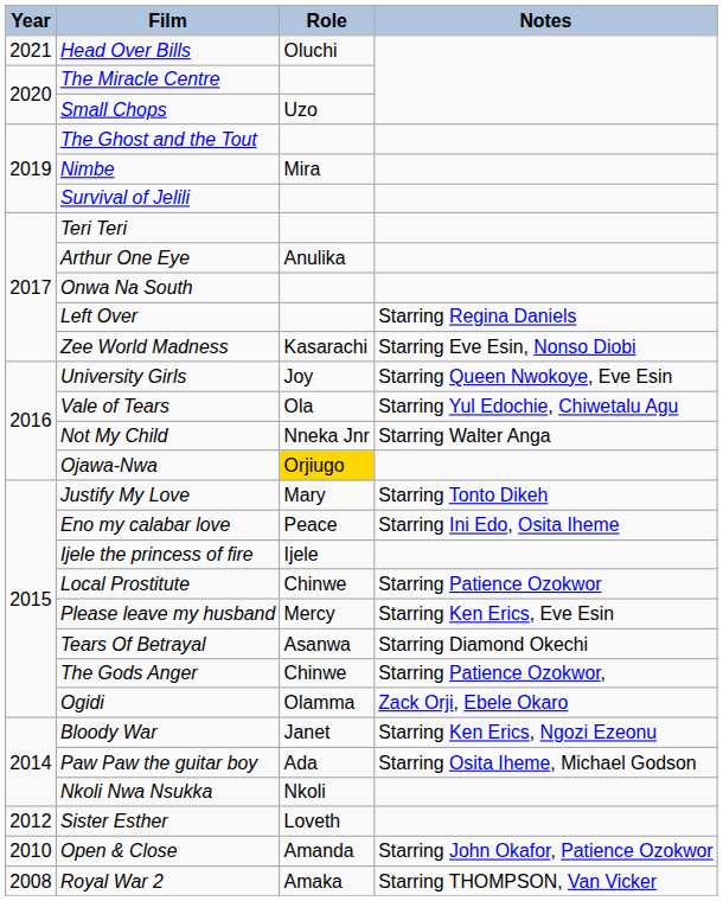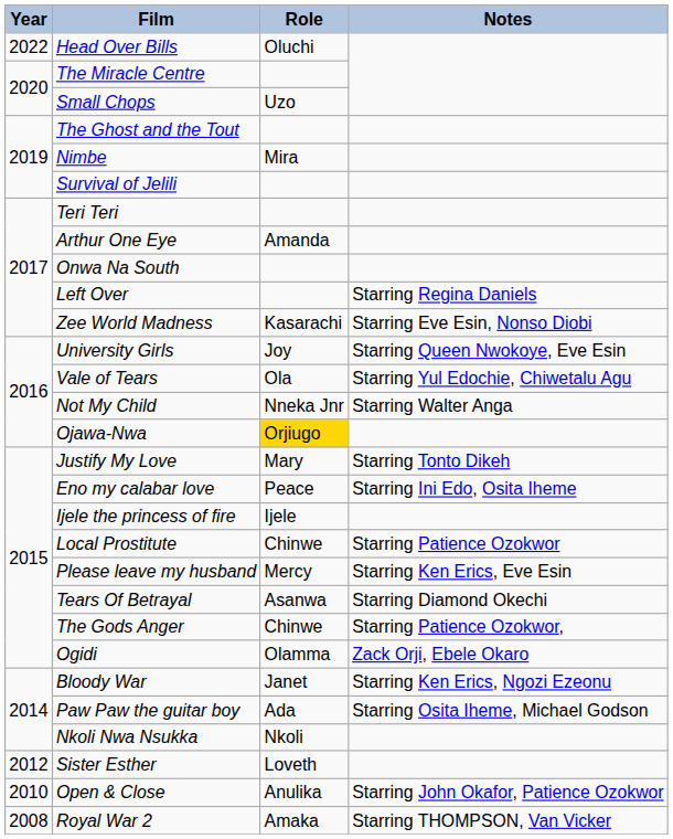 <table class="wikitable" style="font-size:90%;">
 <tr>
 <th style="background:#B0C4DE;">Year</th>
 <th style="background:#B0C4DE;">Film</th>
 <th style="background:#B0C4DE;">Role</th>
 <th style="background:#B0C4DE;">Notes</th>
 </tr>
 <tr>
-<td>2021</td>
+<td>2022</td>
 <td><a href='#'><em>Head Over Bills</em></a></td>
 <td>Oluchi</td>
 </tr>
 <tr>
 <td rowspan="2">2020</td>
 <td><em><a href='#'>The Miracle Centre</a></em></td>
 <td></td>
 </tr>
 <tr>
 <td><em><a href='#'>Small Chops</a></em></td>
 <td>Uzo</td>
 </tr>
 <tr>
 <td rowspan="3">2019</td>
 <td><em><a href='#'>The Ghost and the Tout</a></em></td>
 <td></td>
 <td></td>
 </tr>
 <tr>
 <td><em><a href='#'>Nimbe</a></em></td>
 <td>Mira</td>
 <td></td>
 </tr>
 <tr>
 <td><a href='#'><em>Survival of Jelili</em></a></td>
 <td></td>
 <td></td>
 </tr>
 <tr>
 <td rowspan="5">2017</td>
 <td><em>Teri Teri</em></td>
 <td></td>
 <td></td>
 </tr>
 <tr>
 <td><em>Arthur One Eye</em></td>
-<td>Anulika</td>
+<td>Amanda</td>
 <td></td>
 </tr>
 <tr>
 <td><em>Onwa Na South</em></td>
 <td></td>
 <td></td>
 </tr>
 <tr>
 <td><em>Left Over</em></td>
 <td></td>
 <td>Starring <a href='#'>Regina Daniels</a></td>
 </tr>
 <tr>
 <td><em>Zee World Madness</em></td>
 <td>Kasarachi</td>
 <td>Starring Eve Esin, <a href='#'>Nonso Diobi</a></td>
 </tr>
 <tr>
 <td rowspan="4">2016</td>
 <td><em>University Girls</em></td>
 <td>Joy</td>
 <td>Starring <a href='#'>Queen Nwokoye</a>, Eve Esin</td>
 </tr>
 <tr>
 <td><em>Vale of Tears</em></td>
 <td>Ola</td>
 <td>Starring <a href='#'>Yul Edochie</a>, <a href='#'>Chiwetalu Agu</a></td>
 </tr>
 <tr>
 <td><em>Not My Child</em></td>
 <td>Nneka Jnr</td>
 <td>Starring Walter Anga</td>
 </tr>
 <tr>
 <td><em>Ojawa-Nwa</em></td>
 <td style="background: gold;">Orjiugo</td>
 <td></td>
 </tr>
 <tr>
 <td rowspan="8">2015</td>
 <td><em>Justify My Love</em></td>
 <td>Mary</td>
 <td>Starring <a href='#'>Tonto Dikeh</a></td>
 </tr>
 <tr>
 <td><em>Eno my calabar love</em></td>
 <td>Peace</td>
 <td>Starring <a href='#'>Ini Edo</a>, <a href='#'>Osita Iheme</a></td>
 </tr>
 <tr>
 <td><em>Ijele the princess of fire</em></td>
 <td>Ijele</td>
 <td></td>
 </tr>
 <tr>
 <td><em>Local Prostitute</em></td>
 <td>Chinwe</td>
 <td>Starring <a href='#'>Patience Ozokwor</a></td>
 </tr>
 <tr>
 <td><em>Please leave my husband</em></td>
 <td>Mercy</td>
 <td>Starring <a href='#'>Ken Erics</a>, Eve Esin</td>
 </tr>
 <tr>
 <td><em>Tears Of Betrayal</em></td>
 <td>Asanwa</td>
 <td>Starring Diamond Okechi</td>
 </tr>
 <tr>
 <td><em>The Gods Anger</em></td>
 <td>Chinwe</td>
 <td>Starring <a href='#'>Patience Ozokwor</a>,</td>
 </tr>
 <tr>
 <td><em>Ogidi</em></td>
 <td>Olamma</td>
 <td><a href='#'>Zack Orji</a>, <a href='#'>Ebele Okaro</a></td>
 </tr>
 <tr>
 <td rowspan="3">2014</td>
 <td><em>Bloody War</em></td>
 <td>Janet</td>
 <td>Starring <a href='#'>Ken Erics</a>, <a href='#'>Ngozi Ezeonu</a></td>
 </tr>
 <tr>
 <td><em>Paw Paw the guitar boy</em></td>
 <td>Ada</td>
 <td>Starring <a href='#'>Osita Iheme</a>, Michael Godson</td>
 </tr>
 <tr>
 <td><em>Nkoli Nwa Nsukka</em></td>
 <td>Nkoli</td>
 <td></td>
 </tr>
 <tr>
 <td rowspan="1">2012</td>
 <td><em>Sister Esther</em></td>
 <td>Loveth</td>
 <td></td>
 </tr>
 <tr>
 <td rowspan="1">2010</td>
 <td><em>Open & Close</em></td>
-<td>Amanda</td>
+<td>Anulika</td>
 <td>Starring <a href='#'>John Okafor</a>, <a href='#'>Patience Ozokwor</a></td>
 </tr>
 <tr>
 <td rowspan="1">2008</td>
 <td><em>Royal War 2</em></td>
 <td>Amaka</td>
 <td>Starring THOMPSON, <a href='#'>Van Vicker</a></td>
 </tr>
 </table>
